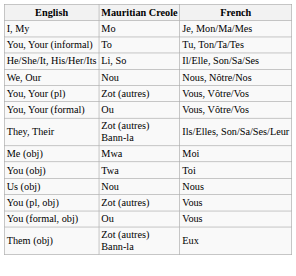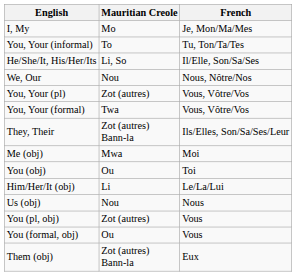 <table class="wikitable">
 <tr>
 <th>English</th>
 <th>Mauritian Creole</th>
 <th>French</th>
 </tr>
 <tr>
 <td>I, My</td>
 <td>Mo</td>
 <td>Je, Mon/Ma/Mes</td>
 </tr>
 <tr>
 <td>You, Your (informal)</td>
 <td>To</td>
 <td>Tu, Ton/Ta/Tes</td>
 </tr>
 <tr>
 <td>He/She/It, His/Her/Its</td>
 <td>Li, So</td>
 <td>Il/Elle, Son/Sa/Ses</td>
 </tr>
 <tr>
 <td>We, Our</td>
 <td>Nou</td>
 <td>Nous, Nôtre/Nos</td>
 </tr>
 <tr>
 <td>You, Your (pl)</td>
 <td>Zot (autres)</td>
 <td>Vous, Vôtre/Vos</td>
 </tr>
 <tr>
 <td>You, Your (formal)</td>
-<td>Ou</td>
+<td>Twa</td>
 <td>Vous, Vôtre/Vos</td>
 </tr>
 <tr>
 <td>They, Their</td>
 <td>Zot (autres)<br>Bann-la</td>
 <td>Ils/Elles, Son/Sa/Ses/Leur</td>
 </tr>
 <tr>
 <td>Me (obj)</td>
 <td>Mwa</td>
 <td>Moi</td>
 </tr>
 <tr>
 <td>You (obj)</td>
-<td>Twa</td>
+<td>Ou</td>
 <td>Toi</td>
+</tr>
+<tr>
+<td>Him/Her/It (obj)</td>
+<td>Li</td>
+<td>Le/La/Lui</td>
 </tr>
 <tr>
 <td>Us (obj)</td>
 <td>Nou</td>
 <td>Nous</td>
 </tr>
 <tr>
 <td>You (pl, obj)</td>
 <td>Zot (autres)</td>
 <td>Vous</td>
 </tr>
 <tr>
 <td>You (formal, obj)</td>
 <td>Ou</td>
 <td>Vous</td>
 </tr>
 <tr>
 <td>Them (obj)</td>
 <td>Zot (autres)<br>Bann-la</td>
 <td>Eux</td>
 </tr>
 </table>
